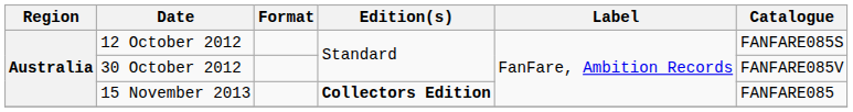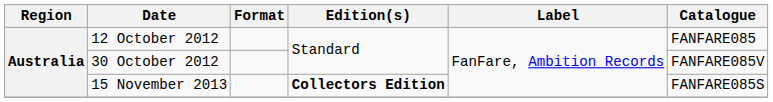 <table class="wikitable plainrowheaders">
 <tr>
 <th scope="col">Region</th>
 <th scope="col">Date</th>
 <th scope="col">Format</th>
 <th scope="col">Edition(s)</th>
 <th scope="col">Label</th>
 <th scope="col">Catalogue</th>
 </tr>
 <tr>
 <th scope="row" rowspan="3">Australia</th>
 <td>12 October 2012</td>
 <td rowspan="1"></td>
 <td rowspan="2">Standard</td>
 <td rowspan="3">FanFare, <a href='#'>Ambition Records</a></td>
-<td>FANFARE085S</td>
+<td>FANFARE085</td>
 </tr>
 <tr>
 <td>30 October 2012</td>
 <td rowspan="1"></td>
 <td>FANFARE085V</td>
 </tr>
 <tr>
 <td>15 November 2013</td>
 <td rowspan="1"></td>
 <td><strong>Collectors Edition</strong></td>
-<td>FANFARE085</td>
+<td>FANFARE085S</td>
 </tr>
 <tr>
 </tr>
 </table>
